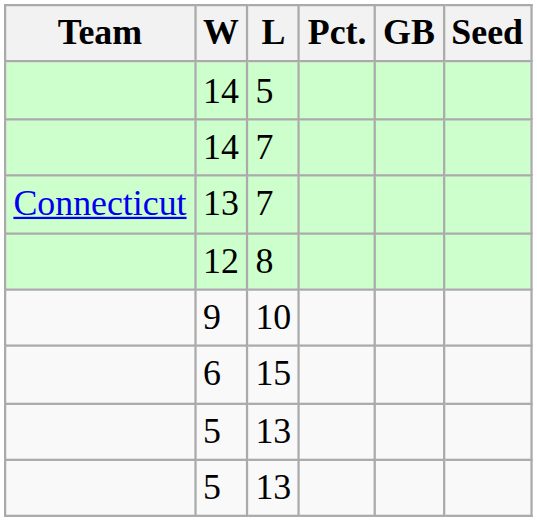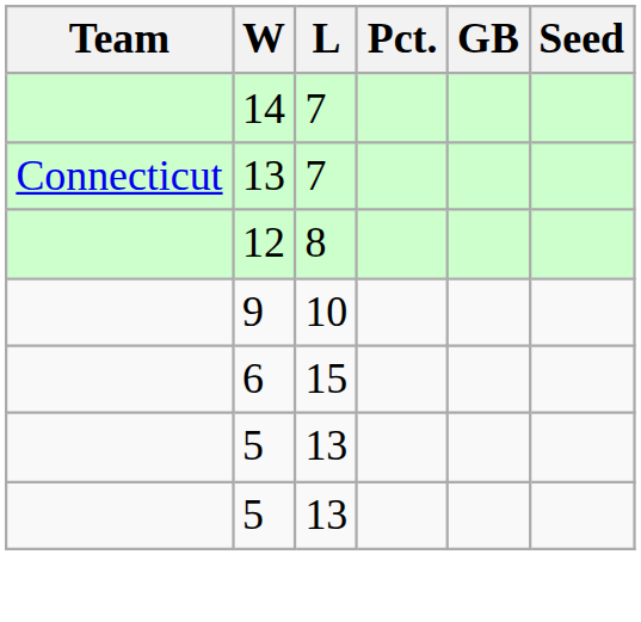 <table class=wikitable>
 <tr>
 <th>Team</th>
 <th>W</th>
 <th>L</th>
 <th>Pct.</th>
 <th>GB</th>
 <th>Seed</th>
-</tr>
-<tr bgcolor=#ccffcc>
-<td></td>
-<td>14</td>
-<td>5</td>
-<td></td>
-<td></td>
-<td></td>
 </tr>
 <tr bgcolor=#ccffcc>
 <td></td>
 <td>14</td>
 <td>7</td>
 <td></td>
 <td></td>
 <td></td>
 </tr>
 <tr bgcolor=#ccffcc>
 <td><a href='#'>Connecticut</a></td>
 <td>13</td>
 <td>7</td>
 <td></td>
 <td></td>
 <td></td>
 </tr>
 <tr bgcolor=#ccffcc>
 <td></td>
 <td>12</td>
 <td>8</td>
 <td></td>
 <td></td>
 <td></td>
 </tr>
 <tr>
 <td></td>
 <td>9</td>
 <td>10</td>
 <td></td>
 <td></td>
 <td></td>
 </tr>
 <tr>
 <td></td>
 <td>6</td>
 <td>15</td>
 <td></td>
 <td></td>
 <td></td>
 </tr>
 <tr>
 <td></td>
 <td>5</td>
 <td>13</td>
 <td></td>
 <td></td>
 <td></td>
 </tr>
 <tr>
 <td></td>
 <td>5</td>
 <td>13</td>
 <td></td>
 <td></td>
 <td></td>
 </tr>
 </table>
